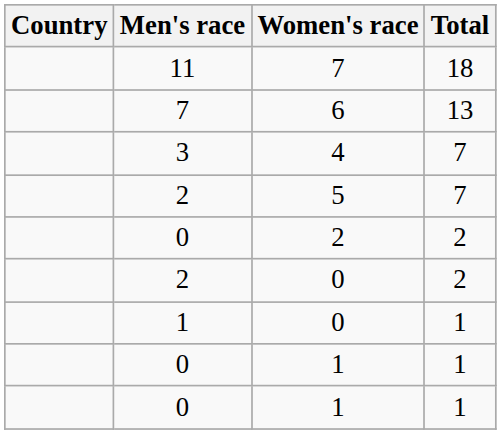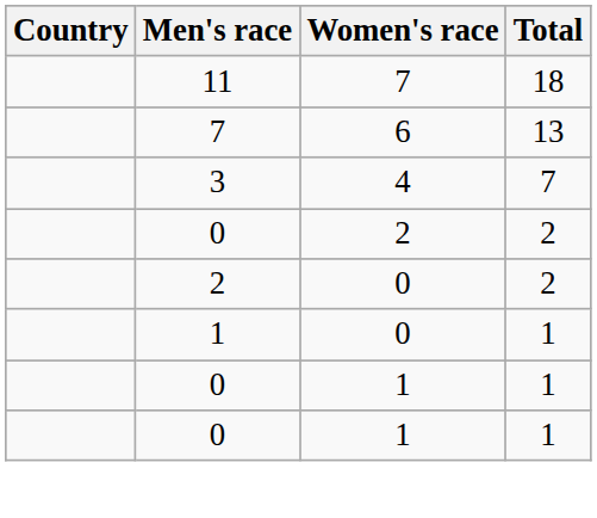 <table class="wikitable sortable" style="text-align:center">
 <tr>
 <th>Country</th>
 <th>Men's race</th>
 <th>Women's race</th>
 <th>Total</th>
 </tr>
 <tr>
 <td align=left></td>
 <td>11</td>
 <td>7</td>
 <td>18</td>
 </tr>
 <tr>
 <td align=left></td>
 <td>7</td>
 <td>6</td>
 <td>13</td>
 </tr>
 <tr>
 <td align=left></td>
 <td>3</td>
 <td>4</td>
-<td>7</td>
-</tr>
-<tr>
-<td align=left></td>
-<td>2</td>
-<td>5</td>
 <td>7</td>
 </tr>
 <tr>
 <td align=left></td>
 <td>0</td>
 <td>2</td>
 <td>2</td>
 </tr>
 <tr>
 <td align=left></td>
 <td>2</td>
 <td>0</td>
 <td>2</td>
 </tr>
 <tr>
 <td align=left></td>
 <td>1</td>
 <td>0</td>
 <td>1</td>
 </tr>
 <tr>
 <td align=left></td>
 <td>0</td>
 <td>1</td>
 <td>1</td>
 </tr>
 <tr>
 <td align=left></td>
 <td>0</td>
 <td>1</td>
 <td>1</td>
 </tr>
 </table>
